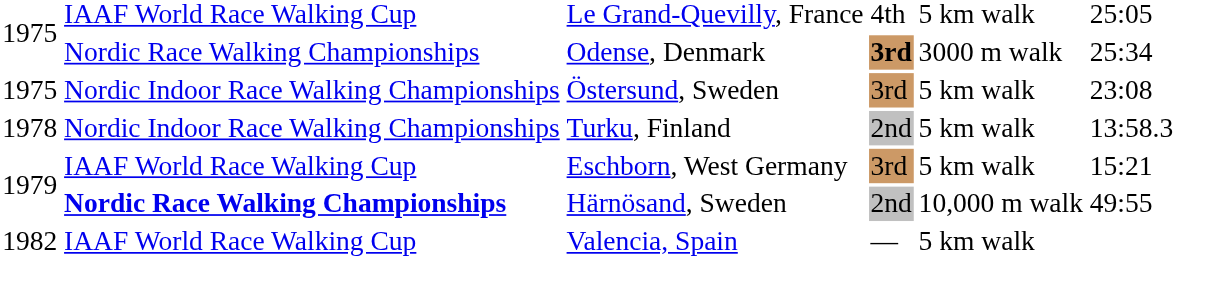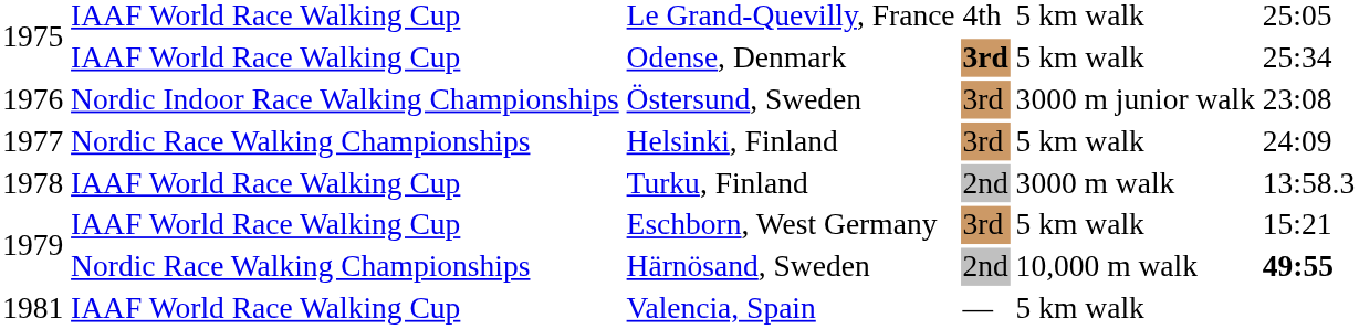 <table>
 <tr>
 <td rowspan=2>1975</td>
 <td><a href='#'>IAAF World Race Walking Cup</a></td>
 <td><a href='#'>Le Grand-Quevilly</a>, France</td>
 <td>4th</td>
 <td>5 km walk</td>
 <td>25:05</td>
 </tr>
 <tr>
-<td><a href='#'>Nordic Race Walking Championships</a></td>
+<td><a href='#'>IAAF World Race Walking Cup</a></td>
 <td><a href='#'>Odense</a>, Denmark</td>
 <td bgcolor=cc9966><strong>3rd</strong></td>
-<td>3000 m walk</td>
+<td>5 km walk</td>
 <td>25:34</td>
 </tr>
 <tr>
-<td>1975</td>
+<td>1976</td>
 <td><a href='#'>Nordic Indoor Race Walking Championships</a></td>
 <td><a href='#'>Östersund</a>, Sweden</td>
 <td bgcolor=cc9966>3rd</td>
-<td>5 km walk</td>
+<td>3000 m junior walk</td>
 <td>23:08</td>
 </tr>
 <tr>
+<td>1977</td>
+<td><a href='#'>Nordic Race Walking Championships</a></td>
+<td><a href='#'>Helsinki</a>, Finland</td>
+<td bgcolor=cc9966>3rd</td>
+<td>5 km walk</td>
+<td>24:09</td>
+</tr>
+<tr>
 <td>1978</td>
-<td><a href='#'>Nordic Indoor Race Walking Championships</a></td>
+<td><a href='#'>IAAF World Race Walking Cup</a></td>
 <td><a href='#'>Turku</a>, Finland</td>
 <td bgcolor=silver>2nd</td>
-<td>5 km walk</td>
+<td>3000 m walk</td>
 <td>13:58.3</td>
 </tr>
 <tr>
 <td rowspan=2>1979</td>
 <td><a href='#'>IAAF World Race Walking Cup</a></td>
 <td><a href='#'>Eschborn</a>, West Germany</td>
 <td bgcolor=cc9966>3rd</td>
 <td>5 km walk</td>
 <td>15:21</td>
 </tr>
 <tr>
-<td><strong><a href='#'>Nordic Race Walking Championships</a></strong></td>
+<td><a href='#'>Nordic Race Walking Championships</a></td>
 <td><a href='#'>Härnösand</a>, Sweden</td>
 <td bgcolor=silver>2nd</td>
 <td>10,000 m walk</td>
-<td>49:55</td>
+<td><strong>49:55</strong></td>
 </tr>
 <tr>
-<td>1982</td>
+<td>1981</td>
 <td><a href='#'>IAAF World Race Walking Cup</a></td>
 <td><a href='#'>Valencia, Spain</a></td>
 <td>—</td>
 <td>5 km walk</td>
 <td></td>
 </tr>
 </table>
